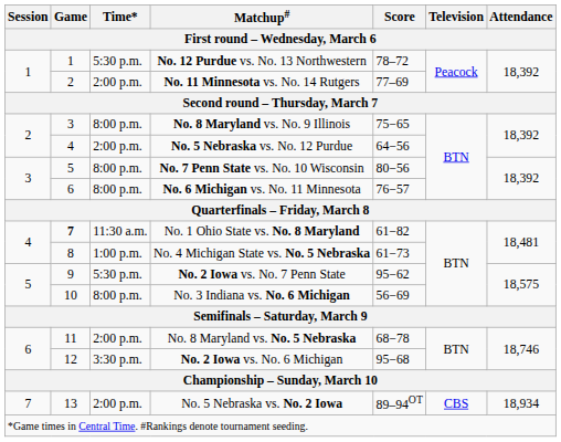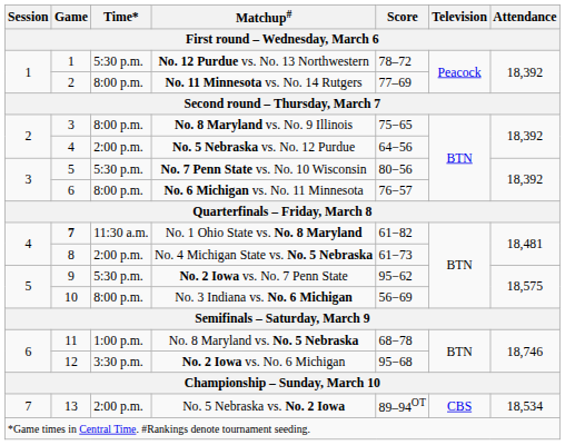 <table class="wikitable" style="font-size: 95%">
 <tr>
 <th>Session</th>
 <th>Game</th>
 <th>Time*</th>
 <th>Matchup<sup>#</sup></th>
 <th>Score</th>
 <th>Television</th>
 <th>Attendance</th>
 </tr>
 <tr>
 <th colspan=7>First round – Wednesday, March 6</th>
 </tr>
 <tr>
 <td rowspan=2 align=center>1</td>
 <td align=center>1</td>
 <td>5:30 p.m.</td>
 <td align=center><strong>No. 12 Purdue</strong> vs. No. 13 Northwestern</td>
 <td>78–72</td>
 <td rowspan=2 align=center><a href='#'>Peacock</a></td>
 <td rowspan=2 align=center>18,392</td>
 </tr>
 <tr>
 <td align=center>2</td>
-<td>2:00 p.m.</td>
+<td>8:00 p.m.</td>
 <td align=center><strong>No. 11 Minnesota</strong> vs. No. 14 Rutgers</td>
 <td>77–69</td>
 </tr>
 <tr>
 <th colspan=7>Second round – Thursday, March 7</th>
 </tr>
 <tr>
 <td rowspan=2 align=center>2</td>
 <td align=center>3</td>
 <td>8:00 p.m.</td>
 <td align=center><strong>No. 8 Maryland</strong> vs. No. 9 Illinois</td>
 <td>75−65</td>
 <td rowspan=4 align=center><a href='#'>BTN</a></td>
 <td rowspan=2 align=center>18,392</td>
 </tr>
 <tr>
 <td align=center>4</td>
 <td>2:00 p.m.</td>
 <td align=center><strong>No. 5 Nebraska</strong> vs. No. 12 Purdue</td>
 <td>64−56</td>
 </tr>
 <tr>
 <td rowspan=2 align=center>3</td>
 <td align=center>5</td>
-<td>8:00 p.m.</td>
+<td>5:30 p.m.</td>
 <td align=center><strong>No. 7 Penn State</strong> vs. No. 10 Wisconsin</td>
 <td>80−56</td>
 <td rowspan=2 align=center>18,392</td>
 </tr>
 <tr>
 <td align=center>6</td>
 <td>8:00 p.m.</td>
 <td align=center><strong>No. 6 Michigan</strong> vs. No. 11 Minnesota</td>
 <td>76−57</td>
 </tr>
 <tr>
 <th colspan=7>Quarterfinals – Friday, March 8</th>
 </tr>
 <tr>
 <td rowspan=2 align=center>4</td>
 <td align=center><strong>7</strong></td>
 <td>11:30 a.m.</td>
 <td align=center>No. 1 Ohio State vs. <strong>No. 8 Maryland</strong></td>
 <td>61−82</td>
 <td rowspan=4 align=center>BTN</td>
 <td rowspan=2 align=center>18,481</td>
 </tr>
 <tr>
 <td align=center>8</td>
-<td>1:00 p.m.</td>
+<td>2:00 p.m.</td>
 <td align=center>No. 4 Michigan State vs. <strong>No. 5 Nebraska</strong></td>
 <td>61−73</td>
 </tr>
 <tr>
 <td rowspan=2 align=center>5</td>
 <td align=center>9</td>
 <td>5:30 p.m.</td>
 <td align=center><strong>No. 2 Iowa</strong> vs. No. 7 Penn State</td>
 <td>95−62</td>
 <td rowspan=2 align=center>18,575</td>
 </tr>
 <tr>
 <td align=center>10</td>
 <td>8:00 p.m.</td>
 <td align=center>No. 3 Indiana vs. <strong>No. 6 Michigan</strong></td>
 <td>56−69</td>
 </tr>
 <tr>
 <th colspan=7>Semifinals – Saturday, March 9</th>
 </tr>
 <tr>
 <td rowspan=2 align=center>6</td>
 <td align=center>11</td>
-<td>2:00 p.m.</td>
+<td>1:00 p.m.</td>
 <td align=center>No. 8 Maryland vs. <strong>No. 5 Nebraska</strong></td>
 <td>68−78</td>
 <td rowspan=2 align=center>BTN</td>
 <td rowspan=2 align=center>18,746</td>
 </tr>
 <tr>
 <td align=center>12</td>
 <td>3:30 p.m.</td>
 <td align=center><strong>No. 2 Iowa</strong> vs. No. 6 Michigan</td>
 <td>95−68</td>
 </tr>
 <tr>
 <th colspan=7>Championship – Sunday, March 10</th>
 </tr>
 <tr>
 <td align=center>7</td>
 <td align=center>13</td>
 <td>2:00 p.m.</td>
 <td align=center>No. 5 Nebraska vs. <strong>No. 2 Iowa</strong></td>
 <td>89–94<sup>OT</sup></td>
 <td rowspan=1 align=center><a href='#'>CBS</a></td>
-<td rowspan=1 align=center>18,934</td>
+<td rowspan=1 align=center>18,534</td>
 </tr>
 <tr>
 <td colspan=7><small>*Game times in <a href='#'>Central Time</a>. #Rankings denote tournament seeding.</small></td>
 </tr>
 </table>
